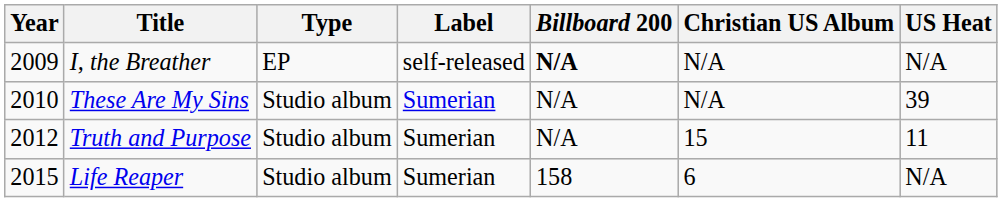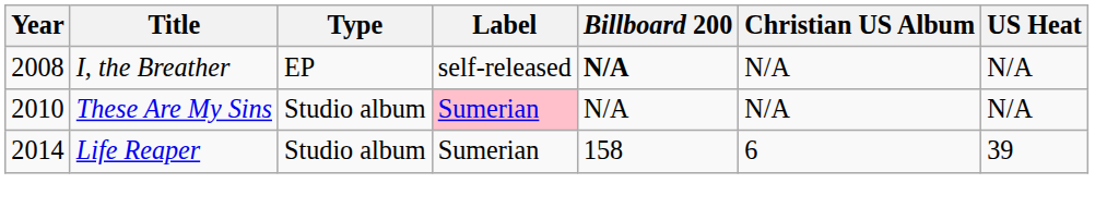 <table class="wikitable">
 <tr>
 <th>Year</th>
 <th>Title</th>
 <th>Type</th>
 <th>Label</th>
 <th><em>Billboard</em> 200</th>
 <th>Christian US Album</th>
 <th>US Heat</th>
 </tr>
 <tr>
-<td>2009</td>
+<td>2008</td>
 <td><em>I, the Breather</em></td>
 <td>EP</td>
 <td>self-released</td>
 <td><strong>N/A</strong></td>
 <td>N/A</td>
 <td>N/A</td>
 </tr>
 <tr>
 <td>2010</td>
 <td><em><a href='#'>These Are My Sins</a></em></td>
 <td>Studio album</td>
-<td><a href='#'>Sumerian</a></td>
+<td style="background: pink;"><a href='#'>Sumerian</a></td>
 <td>N/A</td>
 <td>N/A</td>
-<td>39</td>
+<td>N/A</td>
 </tr>
 <tr>
-<td>2012</td>
-<td><em><a href='#'>Truth and Purpose</a></em></td>
-<td>Studio album</td>
-<td>Sumerian</td>
-<td>N/A</td>
-<td>15</td>
-<td>11</td>
-</tr>
-<tr>
-<td>2015</td>
+<td>2014</td>
 <td><em><a href='#'>Life Reaper</a></em></td>
 <td>Studio album</td>
 <td>Sumerian</td>
 <td>158</td>
 <td>6</td>
-<td>N/A</td>
+<td>39</td>
 </tr>
 </table>
